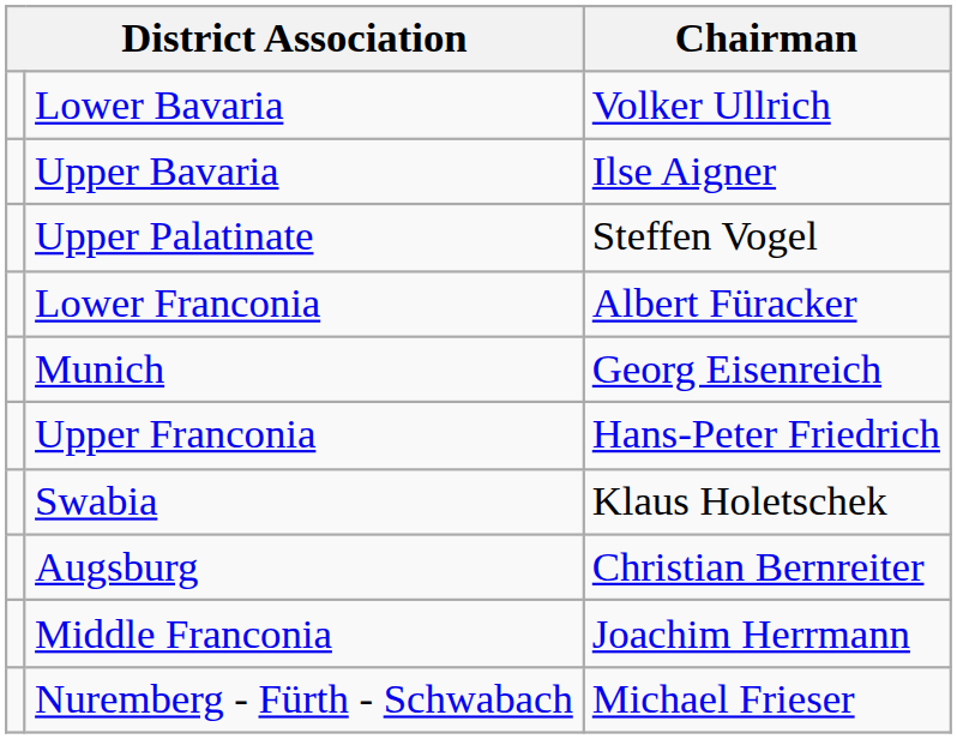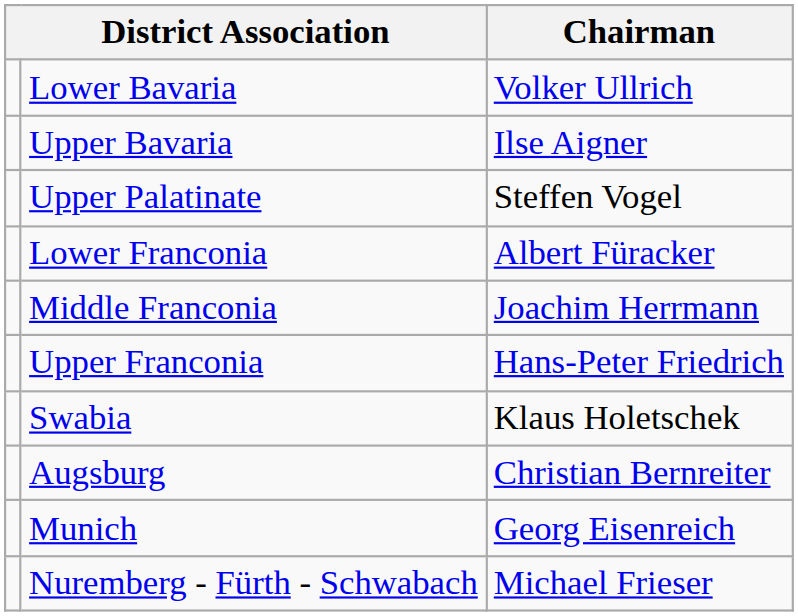 <table class="wikitable">
 <tr>
 <th colspan="2">District Association</th>
 <th>Chairman</th>
 </tr>
 <tr>
 <td style="text-align:center;"></td>
 <td><a href='#'>Lower Bavaria</a></td>
 <td><a href='#'>Volker Ullrich</a></td>
 </tr>
 <tr>
 <td style="text-align:center;"></td>
 <td><a href='#'>Upper Bavaria</a></td>
 <td><a href='#'>Ilse Aigner</a></td>
 </tr>
 <tr>
 <td style="text-align:center;"></td>
 <td><a href='#'>Upper Palatinate</a></td>
 <td>Steffen Vogel</td>
 </tr>
 <tr>
 <td style="text-align:center;"></td>
 <td><a href='#'>Lower Franconia</a></td>
 <td><a href='#'>Albert Füracker</a></td>
 </tr>
 <tr>
 <td style="text-align:center;"></td>
-<td><a href='#'>Munich</a></td>
-<td><a href='#'>Georg Eisenreich</a></td>
+<td><a href='#'>Middle Franconia</a></td>
+<td><a href='#'>Joachim Herrmann</a></td>
 </tr>
 <tr>
 <td style="text-align:center;"></td>
 <td><a href='#'>Upper Franconia</a></td>
 <td><a href='#'>Hans-Peter Friedrich</a></td>
 </tr>
 <tr>
 <td style="text-align:center;"></td>
 <td><a href='#'>Swabia</a></td>
 <td>Klaus Holetschek</td>
 </tr>
 <tr>
 <td style="text-align:center;"></td>
 <td><a href='#'>Augsburg</a></td>
 <td><a href='#'>Christian Bernreiter</a></td>
 </tr>
 <tr>
 <td style="text-align:center;"></td>
-<td><a href='#'>Middle Franconia</a></td>
-<td><a href='#'>Joachim Herrmann</a></td>
+<td><a href='#'>Munich</a></td>
+<td><a href='#'>Georg Eisenreich</a></td>
 </tr>
 <tr>
 <td style="text-align:center;"><br></td>
 <td><a href='#'>Nuremberg</a> - <a href='#'>Fürth</a> - <a href='#'>Schwabach</a></td>
 <td><a href='#'>Michael Frieser</a></td>
 </tr>
 </table>
